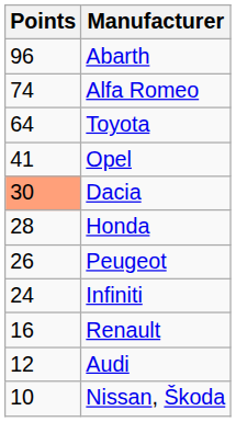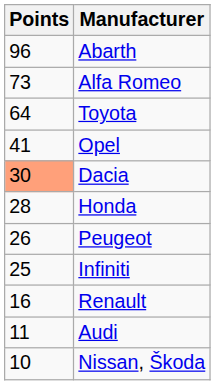 <table class="wikitable">
 <tr>
 <th>Points</th>
 <th>Manufacturer</th>
 </tr>
 <tr>
 <td>96</td>
 <td> <a href='#'>Abarth</a></td>
 </tr>
 <tr>
-<td>74</td>
+<td>73</td>
 <td> <a href='#'>Alfa Romeo</a></td>
 </tr>
 <tr>
 <td>64</td>
 <td> <a href='#'>Toyota</a></td>
 </tr>
 <tr>
 <td>41</td>
 <td> <a href='#'>Opel</a></td>
 </tr>
 <tr>
 <td style="background: lightsalmon;">30</td>
 <td> <a href='#'>Dacia</a></td>
 </tr>
 <tr>
 <td>28</td>
 <td> <a href='#'>Honda</a></td>
 </tr>
 <tr>
 <td>26</td>
 <td> <a href='#'>Peugeot</a></td>
 </tr>
 <tr>
-<td>24</td>
+<td>25</td>
 <td> <a href='#'>Infiniti</a></td>
 </tr>
 <tr>
 <td>16</td>
 <td> <a href='#'>Renault</a></td>
 </tr>
 <tr>
-<td>12</td>
+<td>11</td>
 <td> <a href='#'>Audi</a></td>
 </tr>
 <tr>
 <td>10</td>
 <td> <a href='#'>Nissan</a>,  <a href='#'>Škoda</a></td>
 </tr>
 </table>
